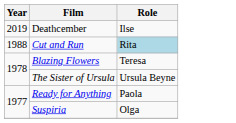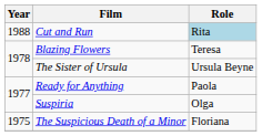 <table class="wikitable sortable">
 <tr>
 <th>Year</th>
 <th>Film</th>
 <th>Role</th>
-</tr>
-<tr>
-<td>2019</td>
-<td>Deathcember</td>
-<td>Ilse</td>
 </tr>
 <tr>
 <td>1988</td>
 <td><em><a href='#'>Cut and Run</a></em></td>
 <td style="background: lightblue;">Rita</td>
 </tr>
 <tr>
 <td rowspan=2>1978</td>
 <td><em><a href='#'>Blazing Flowers</a></em></td>
 <td>Teresa</td>
 </tr>
 <tr>
 <td><em>The Sister of Ursula</em></td>
 <td>Ursula Beyne</td>
 </tr>
 <tr>
 <td rowspan=2>1977</td>
 <td><em><a href='#'>Ready for Anything</a></em></td>
 <td>Paola</td>
 </tr>
 <tr>
 <td><em><a href='#'>Suspiria</a></em></td>
 <td>Olga</td>
 </tr>
 <tr>
+<td>1975</td>
+<td><em><a href='#'>The Suspicious Death of a Minor</a></em></td>
+<td>Floriana</td>
+</tr>
+<tr>
 </tr>
 </table>
